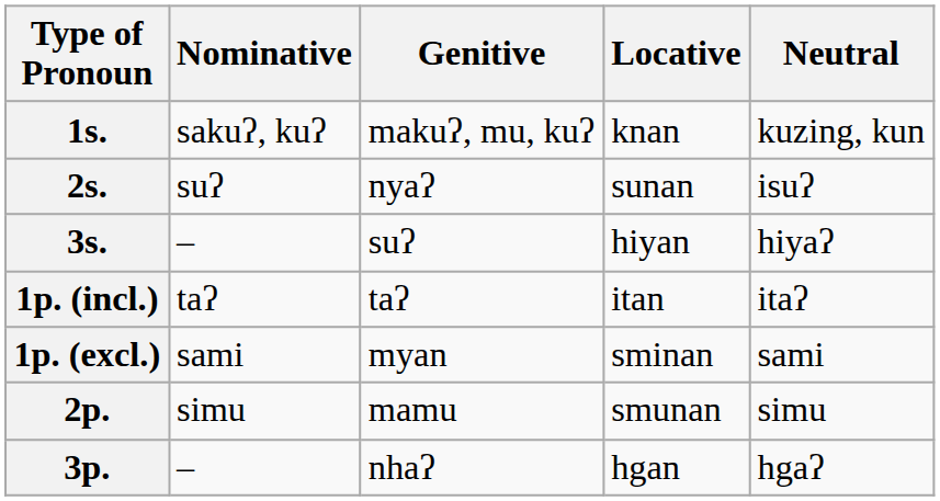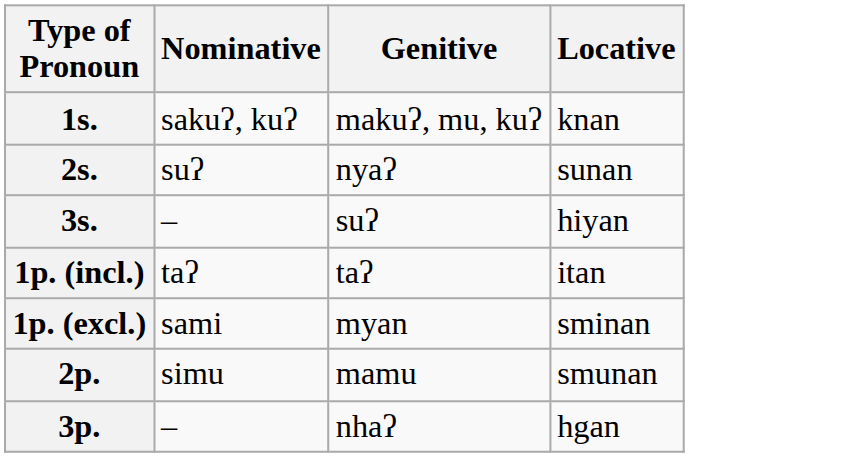 <table class="wikitable" align="left">
 <tr>
 <th>Type of<br> Pronoun</th>
 <th c=01>Nominative</th>
 <th c=02>Genitive</th>
 <th c=03>Locative</th>
-<th c=04>Neutral</th>
 </tr>
 <tr>
 <th>1s.</th>
 <td c=01>sakuʔ, kuʔ</td>
 <td c=02>makuʔ, mu, kuʔ</td>
 <td c=03>knan</td>
-<td c=04>kuzing, kun</td>
 </tr>
 <tr>
 <th>2s.</th>
 <td c=01>suʔ</td>
 <td c=02>nyaʔ</td>
 <td c=03>sunan</td>
-<td c=04>isuʔ</td>
 </tr>
 <tr>
 <th>3s.</th>
 <td c=01>–</td>
 <td c=02>suʔ</td>
 <td c=03>hiyan</td>
-<td c=04>hiyaʔ</td>
 </tr>
 <tr>
 <th>1p. (incl.)</th>
 <td c=01>taʔ</td>
 <td c=02>taʔ</td>
 <td c=03>itan</td>
-<td c=04>itaʔ</td>
 </tr>
 <tr>
 <th>1p. (excl.)</th>
 <td c=01>sami</td>
 <td c=02>myan</td>
 <td c=03>sminan</td>
-<td c=04>sami</td>
 </tr>
 <tr>
 <th>2p.</th>
 <td c=01>simu</td>
 <td c=02>mamu</td>
 <td c=03>smunan</td>
-<td c=04>simu</td>
 </tr>
 <tr>
 <th>3p.</th>
 <td c=01>–</td>
 <td c=02>nhaʔ</td>
 <td c=03>hgan</td>
-<td c=04>hgaʔ</td>
 </tr>
 </table>
